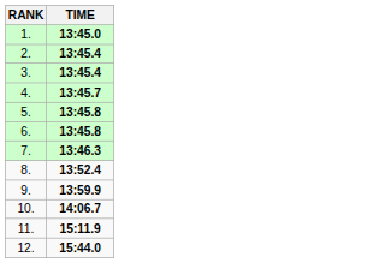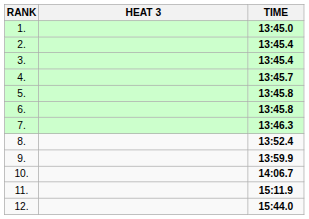 <table class="wikitable" style="border-collapse: collapse; font-size: 90%;">
 <tr>
 <th>RANK</th>
+<th style="width: 20em">HEAT 3</th>
 <th style="width: 5em">TIME</th>
 </tr>
 <tr style="background:#ccffcc;">
 <td align="center">1.</td>
+<td></td>
 <td align="center"><strong>13:45.0 </strong></td>
 </tr>
 <tr style="background:#ccffcc;">
 <td align="center">2.</td>
+<td></td>
 <td align="center"><strong>13:45.4 </strong></td>
 </tr>
 <tr style="background:#ccffcc;">
 <td align="center">3.</td>
+<td></td>
 <td align="center"><strong>13:45.4 </strong></td>
 </tr>
 <tr style="background:#ccffcc;">
 <td align="center">4.</td>
+<td></td>
 <td align="center"><strong>13:45.7 </strong></td>
 </tr>
 <tr style="background:#ccffcc;">
 <td align="center">5.</td>
+<td></td>
 <td align="center"><strong>13:45.8 </strong></td>
 </tr>
 <tr style="background:#ccffcc;">
 <td align="center">6.</td>
+<td></td>
 <td align="center"><strong>13:45.8</strong></td>
 </tr>
 <tr style="background:#ccffcc;">
 <td align="center">7.</td>
+<td></td>
 <td align="center"><strong>13:46.3</strong></td>
 </tr>
 <tr>
 <td align="center">8.</td>
+<td></td>
 <td align="center"><strong>13:52.4   </strong></td>
 </tr>
 <tr>
 <td align="center">9.</td>
+<td></td>
 <td align="center"><strong>13:59.9   </strong></td>
 </tr>
 <tr>
 <td align="center">10.</td>
+<td></td>
 <td align="center"><strong>14:06.7   </strong></td>
 </tr>
 <tr>
 <td align="center">11.</td>
+<td></td>
 <td align="center"><strong>15:11.9   </strong></td>
 </tr>
 <tr>
 <td align="center">12.</td>
+<td></td>
 <td align="center"><strong>15:44.0 </strong></td>
 </tr>
 </table>
